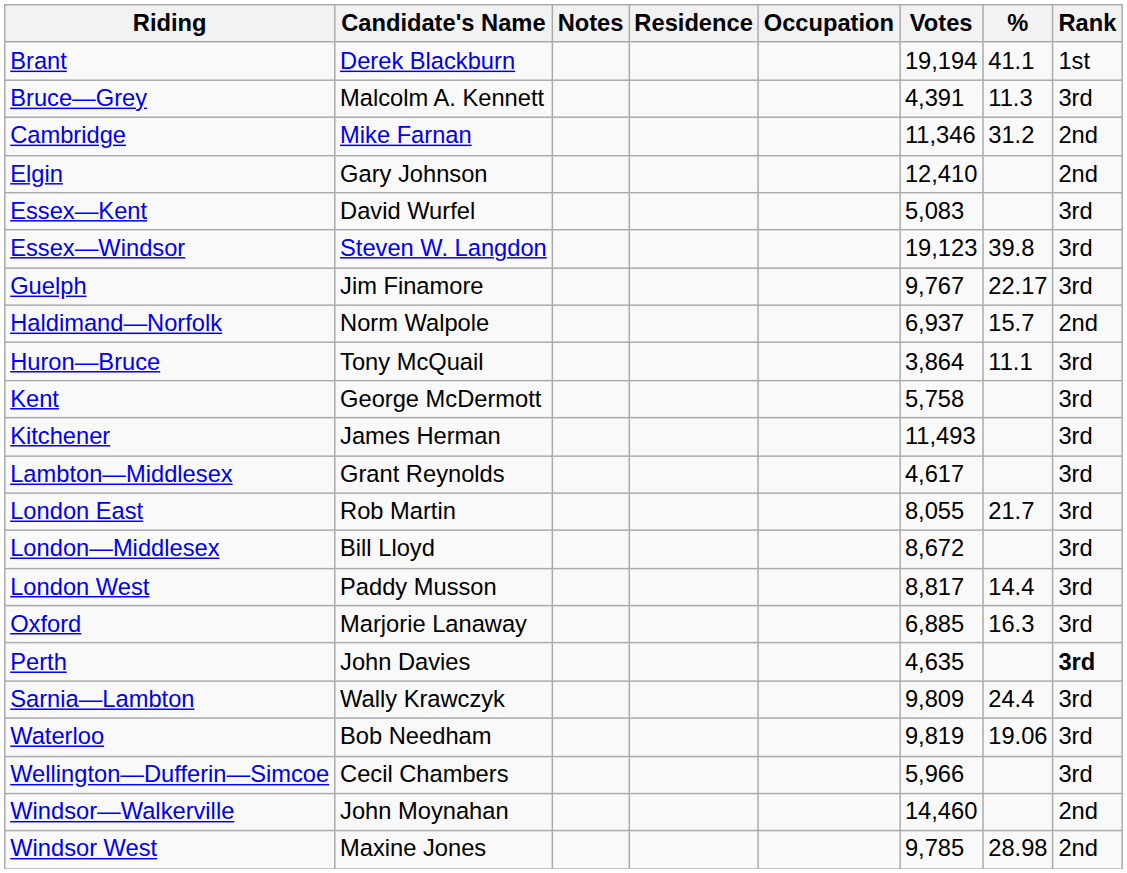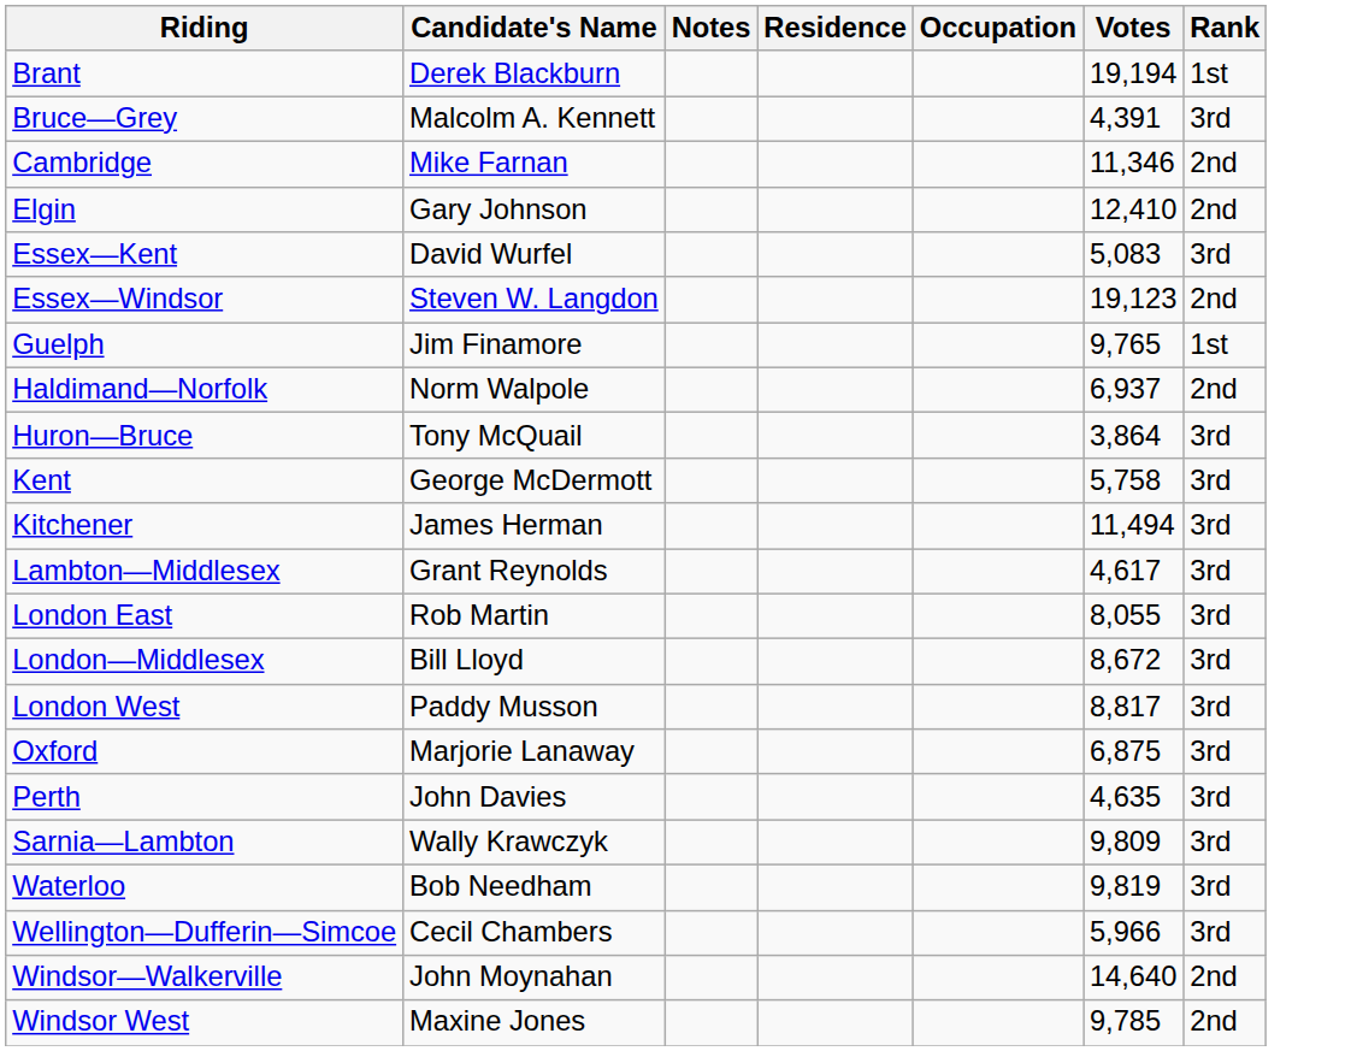 <table class="wikitable sortable">
 <tr>
 <th>Riding<br></th>
 <th>Candidate's Name</th>
 <th>Notes</th>
 <th>Residence</th>
 <th>Occupation</th>
 <th>Votes</th>
-<th>%</th>
 <th>Rank</th>
 </tr>
 <tr>
 <td><a href='#'>Brant</a></td>
 <td><a href='#'>Derek Blackburn</a></td>
 <td></td>
 <td></td>
 <td></td>
 <td>19,194</td>
-<td>41.1</td>
 <td>1st</td>
 </tr>
 <tr>
 <td><a href='#'>Bruce—Grey</a></td>
 <td>Malcolm A. Kennett</td>
 <td></td>
 <td></td>
 <td></td>
 <td>4,391</td>
-<td>11.3</td>
 <td>3rd</td>
 </tr>
 <tr>
 <td><a href='#'>Cambridge</a></td>
 <td><a href='#'>Mike Farnan</a></td>
 <td></td>
 <td></td>
 <td></td>
 <td>11,346</td>
-<td>31.2</td>
 <td>2nd</td>
 </tr>
 <tr>
 <td><a href='#'>Elgin</a></td>
 <td>Gary Johnson</td>
 <td></td>
 <td></td>
 <td></td>
 <td>12,410</td>
-<td></td>
 <td>2nd</td>
 </tr>
 <tr>
 <td><a href='#'>Essex—Kent</a></td>
 <td>David Wurfel</td>
 <td></td>
 <td></td>
 <td></td>
 <td>5,083</td>
-<td></td>
 <td>3rd</td>
 </tr>
 <tr>
 <td><a href='#'>Essex—Windsor</a></td>
 <td><a href='#'>Steven W. Langdon</a></td>
 <td></td>
 <td></td>
 <td></td>
 <td>19,123</td>
-<td>39.8</td>
-<td>3rd</td>
+<td>2nd</td>
 </tr>
 <tr>
 <td><a href='#'>Guelph</a></td>
 <td>Jim Finamore</td>
 <td></td>
 <td></td>
 <td></td>
-<td>9,767</td>
-<td>22.17</td>
-<td>3rd</td>
+<td>9,765</td>
+<td>1st</td>
 </tr>
 <tr>
 <td><a href='#'>Haldimand—Norfolk</a></td>
 <td>Norm Walpole</td>
 <td></td>
 <td></td>
 <td></td>
 <td>6,937</td>
-<td>15.7</td>
 <td>2nd</td>
 </tr>
 <tr>
 <td><a href='#'>Huron—Bruce</a></td>
 <td>Tony McQuail</td>
 <td></td>
 <td></td>
 <td></td>
 <td>3,864</td>
-<td>11.1</td>
 <td>3rd</td>
 </tr>
 <tr>
 <td><a href='#'>Kent</a></td>
 <td>George McDermott</td>
 <td></td>
 <td></td>
 <td></td>
 <td>5,758</td>
-<td></td>
 <td>3rd</td>
 </tr>
 <tr>
 <td><a href='#'>Kitchener</a></td>
 <td>James Herman</td>
 <td></td>
 <td></td>
 <td></td>
-<td>11,493</td>
-<td></td>
+<td>11,494</td>
 <td>3rd</td>
 </tr>
 <tr>
 <td><a href='#'>Lambton—Middlesex</a></td>
 <td>Grant Reynolds</td>
 <td></td>
 <td></td>
 <td></td>
 <td>4,617</td>
-<td></td>
 <td>3rd</td>
 </tr>
 <tr>
 <td><a href='#'>London East</a></td>
 <td>Rob Martin</td>
 <td></td>
 <td></td>
 <td></td>
 <td>8,055</td>
-<td>21.7</td>
 <td>3rd</td>
 </tr>
 <tr>
 <td><a href='#'>London—Middlesex</a></td>
 <td>Bill Lloyd</td>
 <td></td>
 <td></td>
 <td></td>
 <td>8,672</td>
-<td></td>
 <td>3rd</td>
 </tr>
 <tr>
 <td><a href='#'>London West</a></td>
 <td>Paddy Musson</td>
 <td></td>
 <td></td>
 <td></td>
 <td>8,817</td>
-<td>14.4</td>
 <td>3rd</td>
 </tr>
 <tr>
 <td><a href='#'>Oxford</a></td>
 <td>Marjorie Lanaway</td>
 <td></td>
 <td></td>
 <td></td>
-<td>6,885</td>
-<td>16.3</td>
+<td>6,875</td>
 <td>3rd</td>
 </tr>
 <tr>
 <td><a href='#'>Perth</a></td>
 <td>John Davies</td>
 <td></td>
 <td></td>
 <td></td>
 <td>4,635</td>
-<td></td>
-<td><strong>3rd</strong></td>
+<td>3rd</td>
 </tr>
 <tr>
 <td><a href='#'>Sarnia—Lambton</a></td>
 <td>Wally Krawczyk</td>
 <td></td>
 <td></td>
 <td></td>
 <td>9,809</td>
-<td>24.4</td>
 <td>3rd</td>
 </tr>
 <tr>
 <td><a href='#'>Waterloo</a></td>
 <td>Bob Needham</td>
 <td></td>
 <td></td>
 <td></td>
 <td>9,819</td>
-<td>19.06</td>
 <td>3rd</td>
 </tr>
 <tr>
 <td><a href='#'>Wellington—Dufferin—Simcoe</a></td>
 <td>Cecil Chambers</td>
 <td></td>
 <td></td>
 <td></td>
 <td>5,966</td>
-<td></td>
 <td>3rd</td>
 </tr>
 <tr>
 <td><a href='#'>Windsor—Walkerville</a></td>
 <td>John Moynahan</td>
 <td></td>
 <td></td>
 <td></td>
-<td>14,460</td>
-<td></td>
+<td>14,640</td>
 <td>2nd</td>
 </tr>
 <tr>
 <td><a href='#'>Windsor West</a></td>
 <td>Maxine Jones</td>
 <td></td>
 <td></td>
 <td></td>
 <td>9,785</td>
-<td>28.98</td>
 <td>2nd</td>
 </tr>
 </table>
